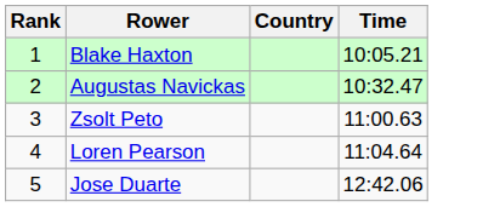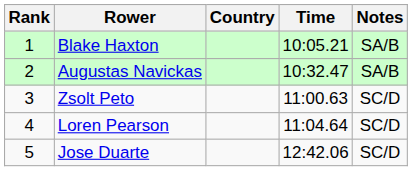 <table class="wikitable" style="text-align:center">
 <tr>
 <th>Rank</th>
 <th>Rower</th>
 <th>Country</th>
 <th>Time</th>
+<th>Notes</th>
 </tr>
 <tr bgcolor=ccffcc>
 <td>1</td>
 <td align="left"><a href='#'>Blake Haxton</a></td>
 <td align="left"></td>
 <td>10:05.21</td>
+<td>SA/B</td>
 </tr>
 <tr bgcolor=ccffcc>
 <td>2</td>
 <td align="left"><a href='#'>Augustas Navickas</a></td>
 <td align="left"></td>
 <td>10:32.47</td>
+<td>SA/B</td>
 </tr>
 <tr>
 <td>3</td>
 <td align="left"><a href='#'>Zsolt Peto</a></td>
 <td align="left"></td>
 <td>11:00.63</td>
+<td>SC/D</td>
 </tr>
 <tr>
 <td>4</td>
 <td align="left"><a href='#'>Loren Pearson</a></td>
 <td align="left"></td>
 <td>11:04.64</td>
+<td>SC/D</td>
 </tr>
 <tr>
 <td>5</td>
 <td align="left"><a href='#'>Jose Duarte</a></td>
 <td align="left"></td>
 <td>12:42.06</td>
+<td>SC/D</td>
 </tr>
 </table>
